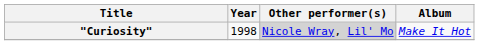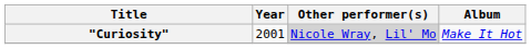 <table class="wikitable plainrowheaders" style="text-align:center;">
 <tr>
 <th scope="col" style="width:20em;">Title</th>
 <th scope="col">Year</th>
 <th scope="col">Other performer(s)</th>
 <th scope="col">Album</th>
 </tr>
 <tr>
 <th scope="row">"Curiosity"</th>
-<td>1998</td>
+<td>2001</td>
 <td style="background: lightgrey;"><a href='#'>Nicole Wray</a>, <a href='#'>Lil' Mo</a></td>
 <td><em><a href='#'>Make It Hot</a></em></td>
 </tr>
 <tr>
 </tr>
 </table>
